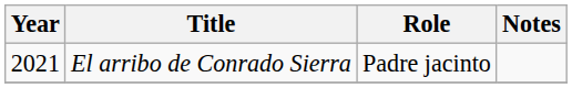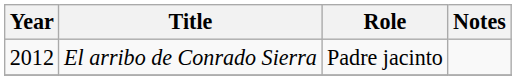 <table class="wikitable">
 <tr>
 <th>Year</th>
 <th>Title</th>
 <th>Role</th>
 <th>Notes</th>
 </tr>
 <tr>
-<td>2021</td>
+<td>2012</td>
 <td><em>El arribo de Conrado Sierra</em></td>
 <td>Padre jacinto</td>
 <td></td>
 </tr>
 <tr>
 </tr>
 </table>
